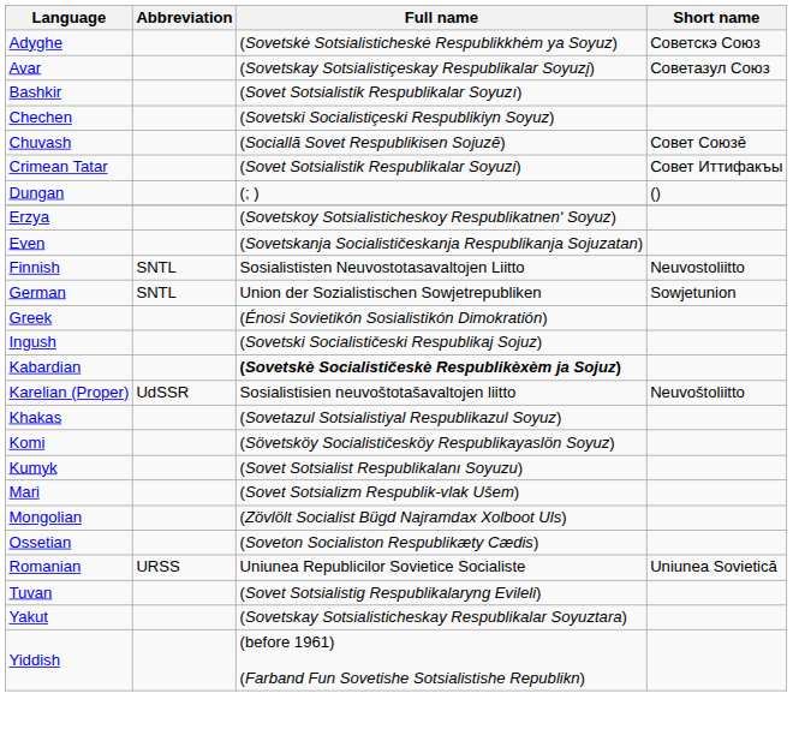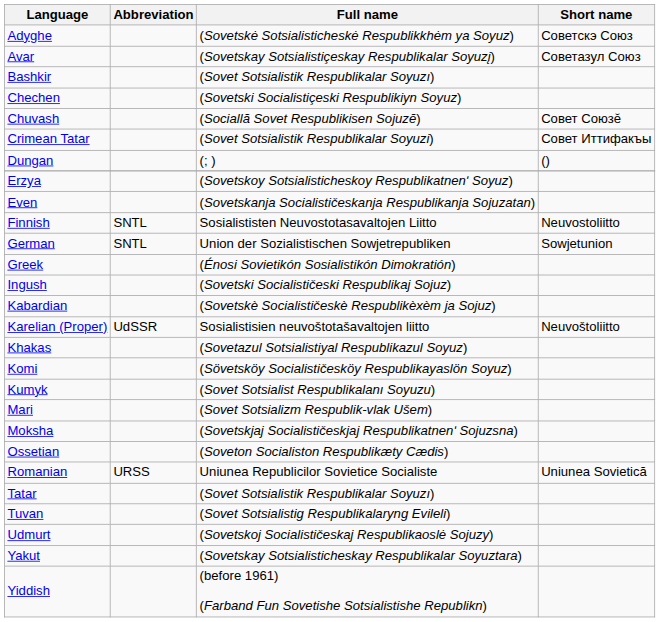 <table class="wikitable sortable">
 <tr>
 <th>Language</th>
 <th>Abbreviation</th>
 <th>Full name</th>
 <th>Short name</th>
 </tr>
 <tr>
 <td><a href='#'>Adyghe</a></td>
 <td></td>
 <td> (<em>Sovetskė Sotsialisticheskė Respublikkhėm ya Soyuz</em>)</td>
 <td>Советскэ Союз</td>
 </tr>
 <tr>
 <td><a href='#'>Avar</a></td>
 <td></td>
 <td> (<em>Sovetskay Sotsialistiçeskay Respublikalar Soyuzį</em>)</td>
 <td>Советазул Союз</td>
 </tr>
 <tr>
 <td><a href='#'>Bashkir</a></td>
 <td></td>
 <td> (<em>Sovet Sotsialistik Respublikalar Soyuzı</em>)</td>
 <td></td>
 </tr>
 <tr>
 <td><a href='#'>Chechen</a></td>
 <td></td>
 <td> (<em>Sovetski Socialistiçeski Respublikiyn Soyuz</em>)</td>
 <td></td>
 </tr>
 <tr>
 <td><a href='#'>Chuvash</a></td>
 <td></td>
 <td> (<em>Sociallă Sovet Respublikisen Sojuzĕ</em>)</td>
 <td>Совет Союзӗ</td>
 </tr>
 <tr>
 <td><a href='#'>Crimean Tatar</a></td>
 <td></td>
 <td> (<em>Sovet Sotsialistik Respublikalar Soyuzi</em>)</td>
 <td>Совет Иттифакъы</td>
 </tr>
 <tr>
 <td><a href='#'>Dungan</a><br></td>
 <td></td>
 <td> (; )</td>
 <td> ()</td>
 </tr>
 <tr>
 </tr>
 <tr>
 <td><a href='#'>Erzya</a></td>
 <td></td>
 <td> (<em>Sovetskoy Sotsialisticheskoy Respublikatnenʹ Soyuz</em>)</td>
 <td></td>
 </tr>
 <tr>
 <td><a href='#'>Even</a></td>
 <td></td>
 <td> (<em>Sovetskanja Socialističeskanja Respublikanja Sojuzatan</em>)</td>
 <td></td>
 </tr>
 <tr>
 <td><a href='#'>Finnish</a></td>
 <td>SNTL</td>
 <td>Sosialististen Neuvostotasavaltojen Liitto</td>
 <td>Neuvostoliitto </td>
 </tr>
 <tr>
 <td><a href='#'>German</a></td>
 <td>SNTL</td>
 <td>Union der Sozialistischen Sowjetrepubliken</td>
 <td>Sowjetunion </td>
 </tr>
 <tr>
 <td><a href='#'>Greek</a></td>
 <td></td>
 <td> (<em>Énosi Sovietikón Sosialistikón Dimokratión</em>)</td>
 <td> </td>
 </tr>
 <tr>
 <td><a href='#'>Ingush</a></td>
 <td></td>
 <td> (<em>Sovetski Socialističeski Respublikaj Sojuz</em>)</td>
 <td></td>
 </tr>
 <tr>
 <td><a href='#'>Kabardian</a></td>
 <td></td>
-<td><strong> (<em>Sovetskè Socialističeskè Respublikèxèm ja Sojuz</em>)</strong></td>
+<td> (<em>Sovetskè Socialističeskè Respublikèxèm ja Sojuz</em>)</td>
 <td></td>
 </tr>
 <tr>
 <td><a href='#'>Karelian (Proper)</a></td>
 <td>UdSSR</td>
 <td>Sosialistisien neuvoštotašavaltojen liitto</td>
 <td>Neuvoštoliitto </td>
 </tr>
 <tr>
 <td><a href='#'>Khakas</a></td>
 <td></td>
 <td> (<em>Sovetazul Sotsialistiyal Respublikazul Soyuz</em>)</td>
 <td></td>
 </tr>
 <tr>
 <td><a href='#'>Komi</a></td>
 <td></td>
 <td> (<em>Sövetsköy Socialističesköy Respublikayaslön Soyuz</em>)</td>
 <td></td>
 </tr>
 <tr>
 <td><a href='#'>Kumyk</a></td>
 <td></td>
 <td> (<em>Sovet Sotsialist Respublikalanı Soyuzu</em>)</td>
 <td></td>
 </tr>
 <tr>
 <td><a href='#'>Mari</a></td>
 <td></td>
 <td> (<em>Sovet Sotsializm Respublik-vlak Ušem</em>)</td>
 <td></td>
 </tr>
 <tr>
-<td><a href='#'>Mongolian</a></td>
+<td><a href='#'>Moksha</a></td>
 <td></td>
-<td> (<em>Zövlölt Socialist Bügd Najramdax Xolboot Uls</em>)</td>
+<td> (<em>Sovetskjaj Socialističeskjaj Respublikatnenʹ Sojuzsna</em>)</td>
 <td></td>
 </tr>
 <tr>
 <td><a href='#'>Ossetian</a></td>
 <td></td>
 <td> (<em>Soveton Socialiston Respublikæty Cædis</em>)</td>
 <td></td>
 </tr>
 <tr>
 <td><a href='#'>Romanian</a><br></td>
 <td>URSS</td>
 <td>Uniunea Republicilor Sovietice Socialiste</td>
 <td>Uniunea Sovietică</td>
 </tr>
 <tr>
+<td><a href='#'>Tatar</a></td>
+<td></td>
+<td> (<em>Sovet Sotsialistik Respublikalar Soyuzı</em>)</td>
+<td></td>
+</tr>
+<tr>
 <td><a href='#'>Tuvan</a></td>
 <td></td>
 <td> (<em>Sovet Sotsialistig Respublikalaryng Evileli</em>)</td>
+<td></td>
+</tr>
+<tr>
+<td><a href='#'>Udmurt</a></td>
+<td></td>
+<td> (<em>Sovetskoj Socialističeskaj Respublikaoslė Sojuzy</em>)</td>
 <td></td>
 </tr>
 <tr>
 <td><a href='#'>Yakut</a></td>
 <td></td>
 <td> (<em>Sovetskay Sotsialisticheskay Respublikalar Soyuztara</em>)</td>
 <td></td>
 </tr>
 <tr>
 <td><a href='#'>Yiddish</a></td>
 <td></td>
 <td> (before 1961)<br><br>(<em>Farband Fun Sovetishe Sotsialistishe Republikn</em>)</td>
 <td><br></td>
 </tr>
 </table>
